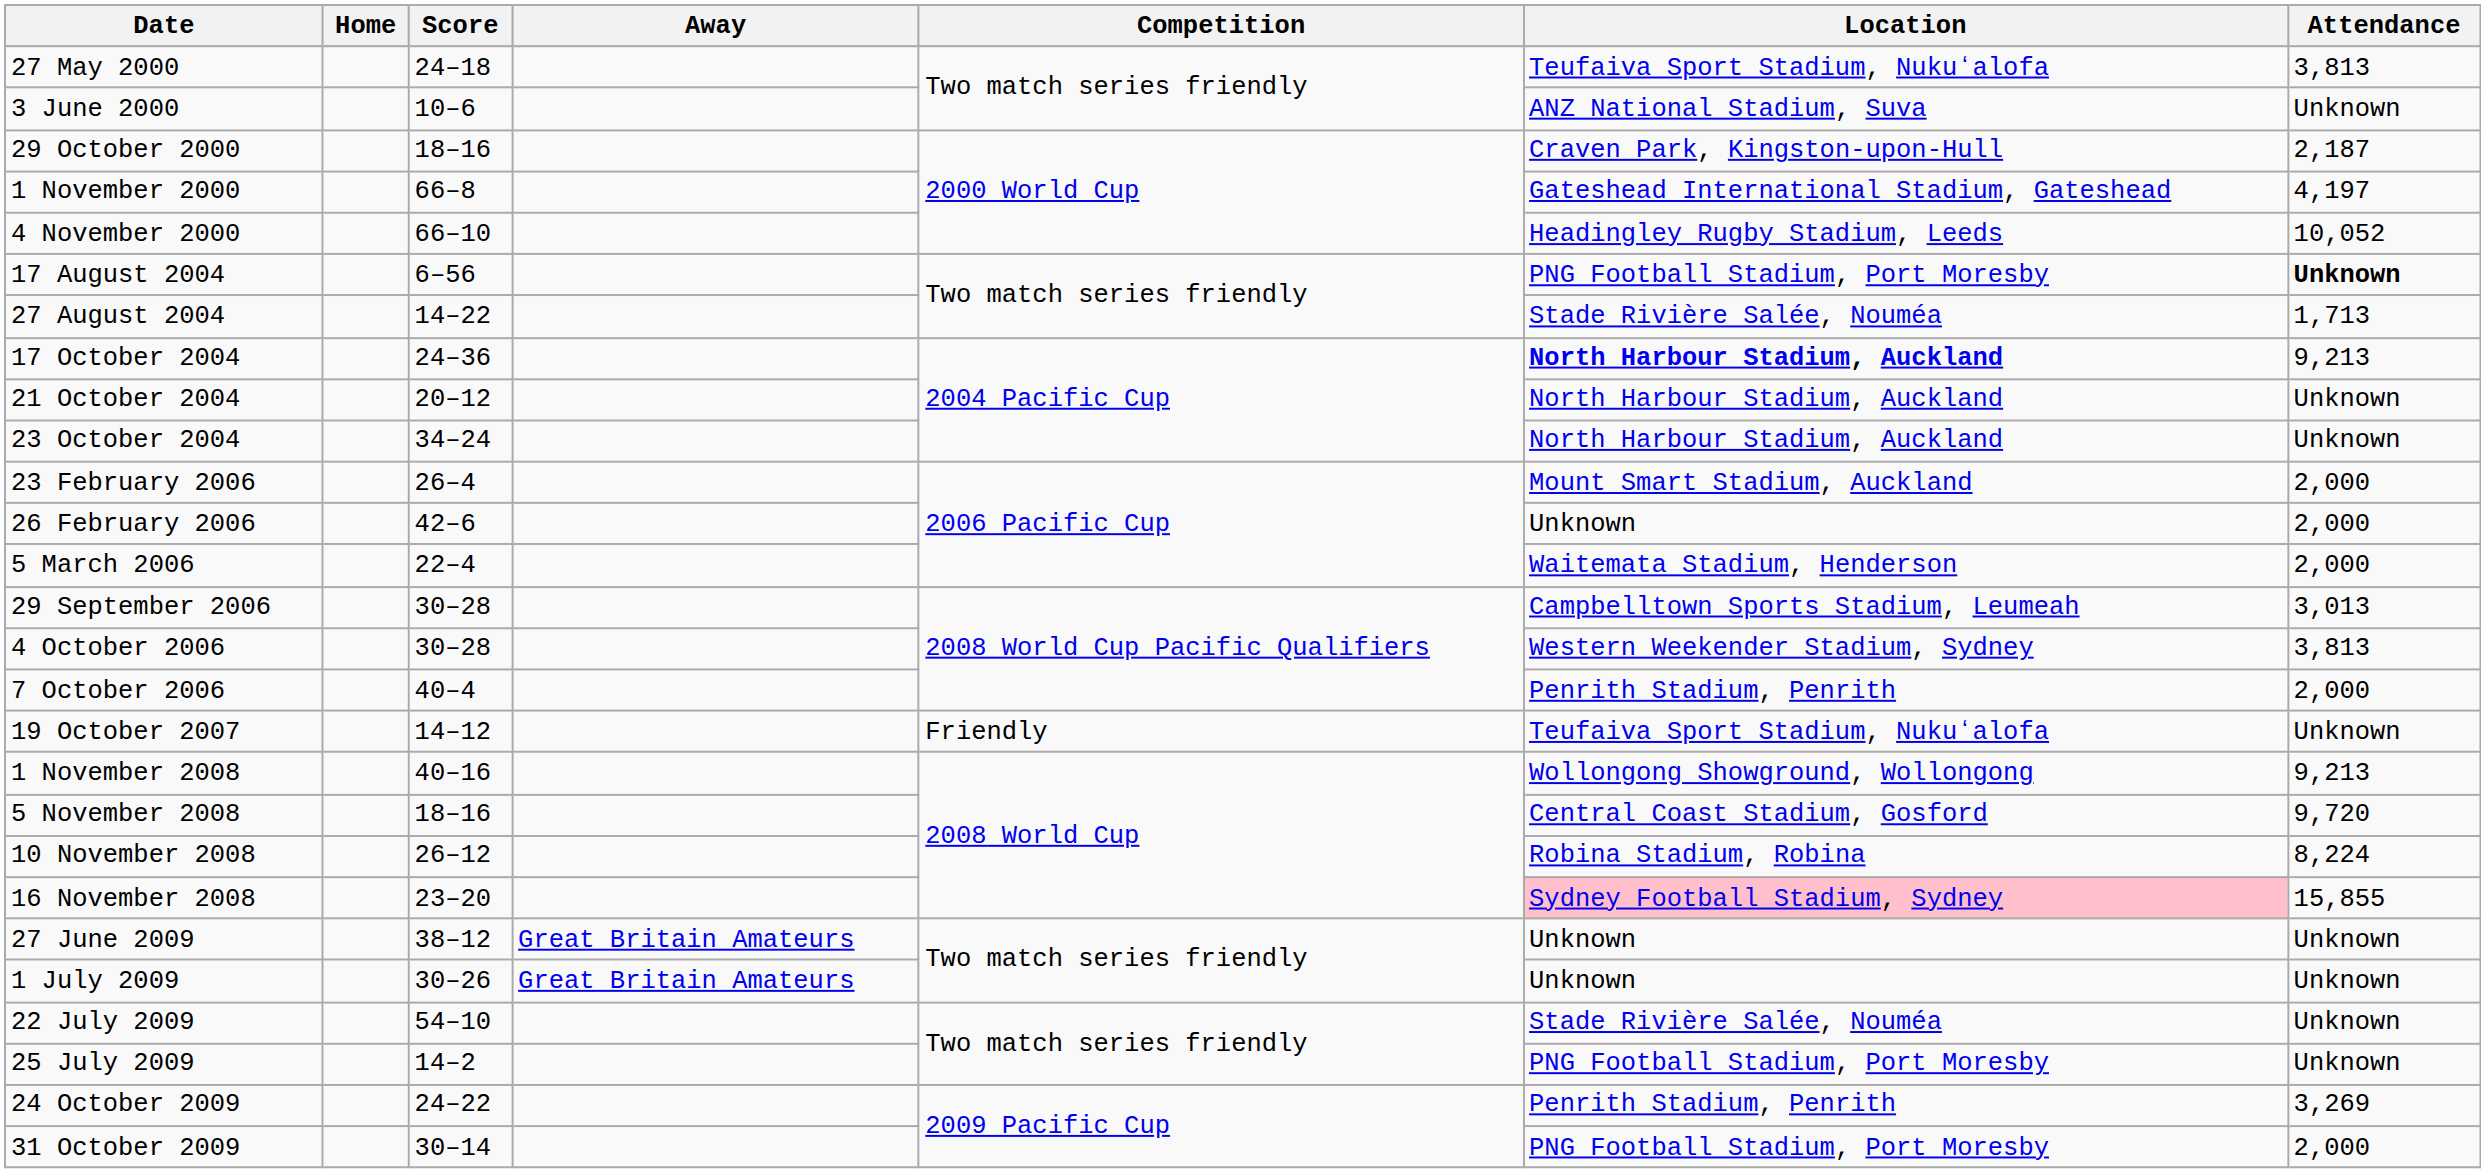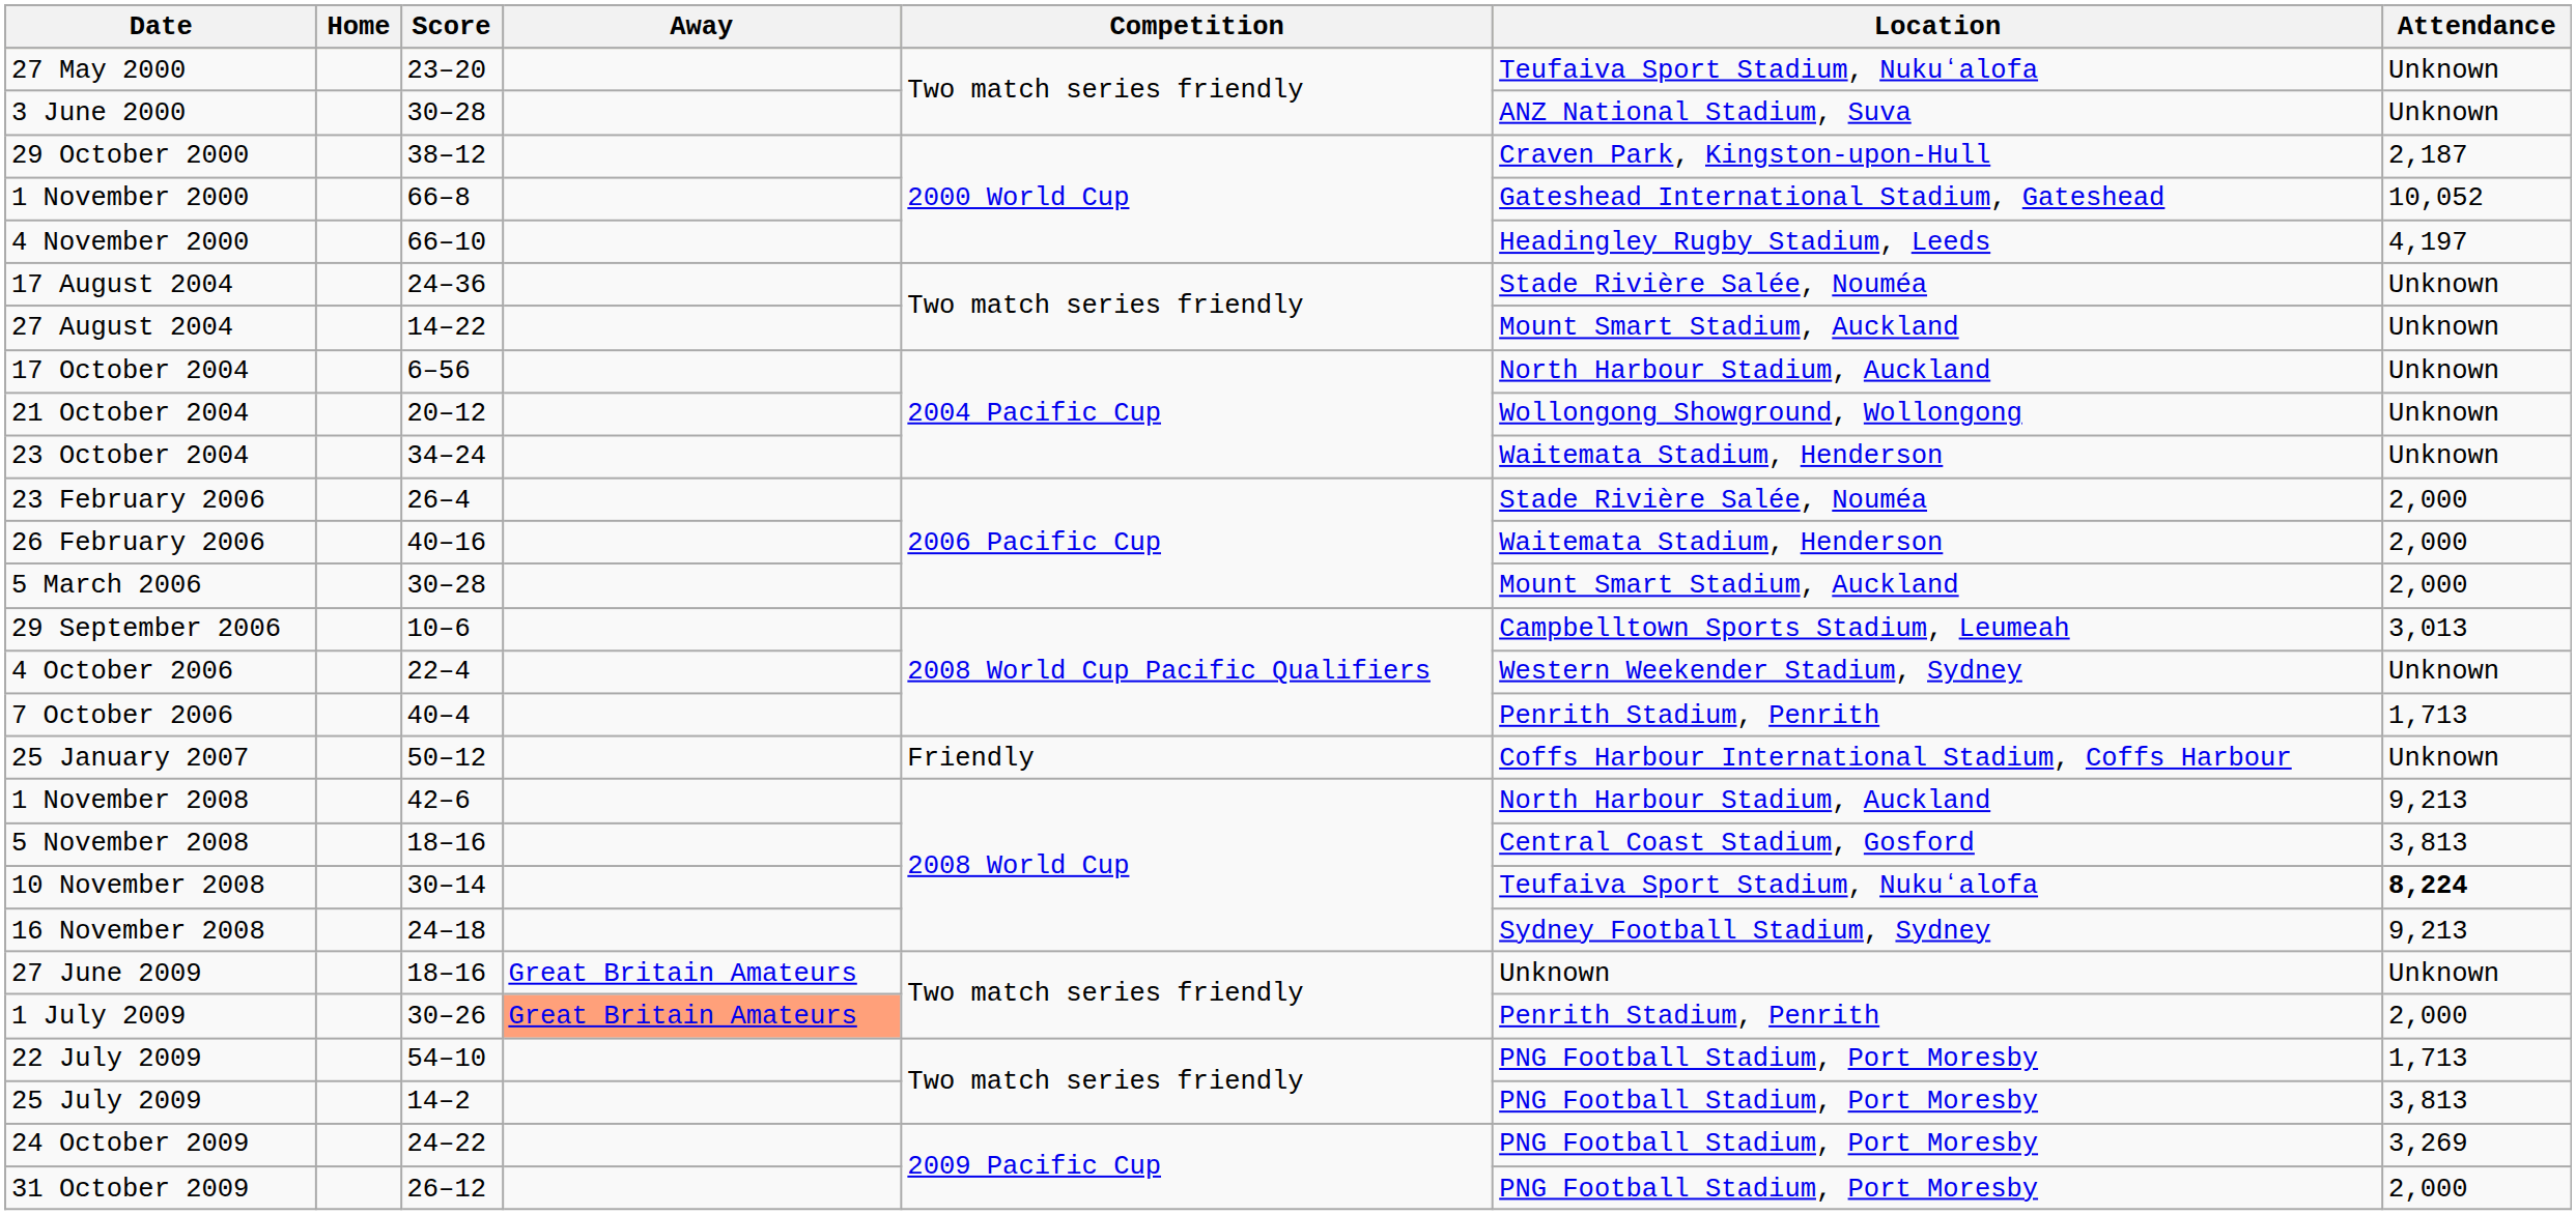 <table class="wikitable" width=100%>
 <tr bgcolor=#bdb76b>
 <th>Date</th>
 <th>Home</th>
 <th>Score</th>
 <th>Away</th>
 <th>Competition</th>
 <th>Location</th>
 <th>Attendance</th>
 </tr>
 <tr>
 <td>27 May 2000</td>
 <td></td>
-<td>24–18</td>
+<td>23–20</td>
 <td></td>
 <td rowspan="2">Two match series friendly</td>
 <td> <a href='#'>Teufaiva Sport Stadium</a>, <a href='#'>Nukuʻalofa</a></td>
-<td>3,813</td>
+<td>Unknown</td>
 </tr>
 <tr>
 <td>3 June 2000</td>
 <td></td>
-<td>10–6</td>
+<td>30–28</td>
 <td></td>
 <td> <a href='#'>ANZ National Stadium</a>, <a href='#'>Suva</a></td>
 <td>Unknown</td>
 </tr>
 <tr>
 <td>29 October 2000</td>
 <td></td>
-<td>18–16</td>
+<td>38–12</td>
 <td></td>
 <td rowspan="3"><a href='#'>2000 World Cup</a></td>
 <td> <a href='#'>Craven Park</a>, <a href='#'>Kingston-upon-Hull</a></td>
 <td>2,187</td>
 </tr>
 <tr>
 <td>1 November 2000</td>
 <td></td>
 <td>66–8</td>
 <td></td>
 <td> <a href='#'>Gateshead International Stadium</a>, <a href='#'>Gateshead</a></td>
-<td>4,197</td>
+<td>10,052</td>
 </tr>
 <tr>
 <td>4 November 2000</td>
 <td></td>
 <td>66–10</td>
 <td></td>
 <td> <a href='#'>Headingley Rugby Stadium</a>, <a href='#'>Leeds</a></td>
-<td>10,052</td>
+<td>4,197</td>
 </tr>
 <tr>
 <td>17 August 2004</td>
 <td></td>
-<td>6–56</td>
+<td>24–36</td>
 <td></td>
 <td rowspan="2">Two match series friendly</td>
-<td> <a href='#'>PNG Football Stadium</a>, <a href='#'>Port Moresby</a></td>
-<td><strong>Unknown</strong></td>
+<td> <a href='#'>Stade Rivière Salée</a>, <a href='#'>Nouméa</a></td>
+<td>Unknown</td>
 </tr>
 <tr>
 <td>27 August 2004</td>
 <td></td>
 <td>14–22</td>
 <td></td>
-<td> <a href='#'>Stade Rivière Salée</a>, <a href='#'>Nouméa</a></td>
-<td>1,713</td>
+<td> <a href='#'>Mount Smart Stadium</a>, <a href='#'>Auckland</a></td>
+<td>Unknown</td>
 </tr>
 <tr>
 <td>17 October 2004</td>
 <td></td>
-<td>24–36</td>
+<td>6–56</td>
 <td></td>
 <td rowspan="3"><a href='#'>2004 Pacific Cup</a></td>
-<td><strong> <a href='#'>North Harbour Stadium</a>, <a href='#'>Auckland</a></strong></td>
-<td>9,213</td>
+<td> <a href='#'>North Harbour Stadium</a>, <a href='#'>Auckland</a></td>
+<td>Unknown</td>
 </tr>
 <tr>
 <td>21 October 2004</td>
 <td></td>
 <td>20–12</td>
 <td></td>
-<td> <a href='#'>North Harbour Stadium</a>, <a href='#'>Auckland</a></td>
+<td> <a href='#'>Wollongong Showground</a>, <a href='#'>Wollongong</a></td>
 <td>Unknown</td>
 </tr>
 <tr>
 <td>23 October 2004</td>
 <td></td>
 <td>34–24</td>
 <td></td>
-<td> <a href='#'>North Harbour Stadium</a>, <a href='#'>Auckland</a></td>
+<td> <a href='#'>Waitemata Stadium</a>, <a href='#'>Henderson</a></td>
 <td>Unknown</td>
 </tr>
 <tr>
 <td>23 February 2006</td>
 <td></td>
 <td>26–4</td>
 <td></td>
 <td rowspan="3"><a href='#'>2006 Pacific Cup</a></td>
-<td> <a href='#'>Mount Smart Stadium</a>, <a href='#'>Auckland</a></td>
+<td> <a href='#'>Stade Rivière Salée</a>, <a href='#'>Nouméa</a></td>
 <td>2,000</td>
 </tr>
 <tr>
 <td>26 February 2006</td>
 <td></td>
-<td>42–6</td>
+<td>40–16</td>
 <td></td>
-<td>Unknown</td>
+<td> <a href='#'>Waitemata Stadium</a>, <a href='#'>Henderson</a></td>
 <td>2,000</td>
 </tr>
 <tr>
 <td>5 March 2006</td>
 <td></td>
-<td>22–4</td>
+<td>30–28</td>
 <td></td>
-<td> <a href='#'>Waitemata Stadium</a>, <a href='#'>Henderson</a></td>
+<td> <a href='#'>Mount Smart Stadium</a>, <a href='#'>Auckland</a></td>
 <td>2,000</td>
 </tr>
 <tr>
 <td>29 September 2006</td>
 <td></td>
-<td>30–28</td>
+<td>10–6</td>
 <td></td>
 <td rowspan="3"><a href='#'>2008 World Cup Pacific Qualifiers</a></td>
 <td> <a href='#'>Campbelltown Sports Stadium</a>, <a href='#'>Leumeah</a></td>
 <td>3,013</td>
 </tr>
 <tr>
 <td>4 October 2006</td>
 <td></td>
-<td>30–28</td>
+<td>22–4</td>
 <td></td>
 <td> <a href='#'>Western Weekender Stadium</a>, <a href='#'>Sydney</a></td>
-<td>3,813</td>
+<td>Unknown</td>
 </tr>
 <tr>
 <td>7 October 2006</td>
 <td></td>
 <td>40–4</td>
 <td></td>
 <td> <a href='#'>Penrith Stadium</a>, <a href='#'>Penrith</a></td>
-<td>2,000</td>
+<td>1,713</td>
 </tr>
 <tr>
-<td>19 October 2007</td>
+<td>25 January 2007</td>
 <td></td>
-<td>14–12</td>
+<td>50–12</td>
 <td></td>
 <td>Friendly</td>
-<td> <a href='#'>Teufaiva Sport Stadium</a>, <a href='#'>Nukuʻalofa</a></td>
+<td> <a href='#'>Coffs Harbour International Stadium</a>, <a href='#'>Coffs Harbour</a></td>
 <td>Unknown</td>
 </tr>
 <tr>
 <td>1 November 2008</td>
 <td></td>
-<td>40–16</td>
+<td>42–6</td>
 <td></td>
 <td rowspan="4"><a href='#'>2008 World Cup</a></td>
-<td> <a href='#'>Wollongong Showground</a>, <a href='#'>Wollongong</a></td>
+<td> <a href='#'>North Harbour Stadium</a>, <a href='#'>Auckland</a></td>
 <td>9,213</td>
 </tr>
 <tr>
 <td>5 November 2008</td>
 <td></td>
 <td>18–16</td>
 <td></td>
 <td> <a href='#'>Central Coast Stadium</a>, <a href='#'>Gosford</a></td>
-<td>9,720</td>
+<td>3,813</td>
 </tr>
 <tr>
 <td>10 November 2008</td>
 <td></td>
-<td>26–12</td>
+<td>30–14</td>
 <td></td>
-<td> <a href='#'>Robina Stadium</a>, <a href='#'>Robina</a></td>
-<td>8,224</td>
+<td> <a href='#'>Teufaiva Sport Stadium</a>, <a href='#'>Nukuʻalofa</a></td>
+<td><strong>8,224</strong></td>
 </tr>
 <tr>
 <td>16 November 2008</td>
 <td></td>
-<td>23–20</td>
+<td>24–18</td>
 <td></td>
-<td style="background: pink;"> <a href='#'>Sydney Football Stadium</a>, <a href='#'>Sydney</a></td>
-<td>15,855</td>
+<td> <a href='#'>Sydney Football Stadium</a>, <a href='#'>Sydney</a></td>
+<td>9,213</td>
 </tr>
 <tr>
 <td>27 June 2009</td>
 <td></td>
-<td>38–12</td>
+<td>18–16</td>
 <td> <a href='#'>Great Britain Amateurs</a></td>
 <td rowspan="2">Two match series friendly</td>
 <td>Unknown</td>
 <td>Unknown</td>
 </tr>
 <tr>
 <td>1 July 2009</td>
 <td></td>
 <td>30–26</td>
-<td> <a href='#'>Great Britain Amateurs</a></td>
-<td>Unknown</td>
-<td>Unknown</td>
+<td style="background: lightsalmon;"> <a href='#'>Great Britain Amateurs</a></td>
+<td> <a href='#'>Penrith Stadium</a>, <a href='#'>Penrith</a></td>
+<td>2,000</td>
 </tr>
 <tr>
 <td>22 July 2009</td>
 <td></td>
 <td>54–10</td>
 <td></td>
 <td rowspan="2">Two match series friendly</td>
-<td> <a href='#'>Stade Rivière Salée</a>, <a href='#'>Nouméa</a></td>
-<td>Unknown</td>
+<td> <a href='#'>PNG Football Stadium</a>, <a href='#'>Port Moresby</a></td>
+<td>1,713</td>
 </tr>
 <tr>
 <td>25 July 2009</td>
 <td></td>
 <td>14–2</td>
 <td></td>
 <td> <a href='#'>PNG Football Stadium</a>, <a href='#'>Port Moresby</a></td>
-<td>Unknown</td>
+<td>3,813</td>
 </tr>
 <tr>
 <td>24 October 2009</td>
 <td></td>
 <td>24–22</td>
 <td></td>
 <td rowspan="2"><a href='#'>2009 Pacific Cup</a></td>
-<td> <a href='#'>Penrith Stadium</a>, <a href='#'>Penrith</a></td>
+<td> <a href='#'>PNG Football Stadium</a>, <a href='#'>Port Moresby</a></td>
 <td>3,269</td>
 </tr>
 <tr>
 <td>31 October 2009</td>
 <td></td>
-<td>30–14</td>
+<td>26–12</td>
 <td></td>
 <td> <a href='#'>PNG Football Stadium</a>, <a href='#'>Port Moresby</a></td>
 <td>2,000</td>
 </tr>
 </table>
